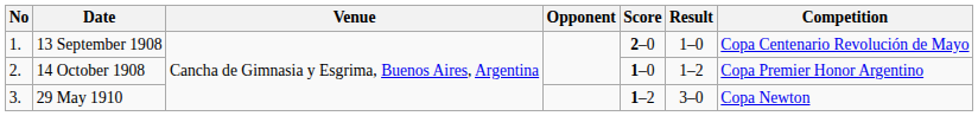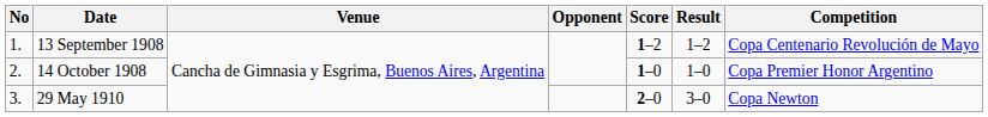 <table class="wikitable" style="font-size:85%;">
 <tr>
 <th>No</th>
 <th>Date</th>
 <th>Venue</th>
 <th>Opponent</th>
 <th>Score</th>
 <th>Result</th>
 <th>Competition</th>
 </tr>
 <tr>
 <td>1.</td>
 <td>13 September 1908</td>
 <td rowspan="3">Cancha de Gimnasia y Esgrima, <a href='#'>Buenos Aires</a>, <a href='#'>Argentina</a></td>
 <td rowspan="2"></td>
-<td align=center><strong>2</strong>–0</td>
-<td align=center>1–0</td>
+<td align=center><strong>1</strong>–2</td>
+<td align=center>1–2</td>
 <td><a href='#'>Copa Centenario Revolución de Mayo</a></td>
 </tr>
 <tr>
 <td>2.</td>
 <td>14 October 1908</td>
 <td align=center><strong>1</strong>–0</td>
-<td align=center>1–2</td>
+<td align=center>1–0</td>
 <td><a href='#'>Copa Premier Honor Argentino</a></td>
 </tr>
 <tr>
 <td>3.</td>
 <td>29 May 1910</td>
 <td></td>
-<td align=center><strong>1</strong>–2</td>
+<td align=center><strong>2</strong>–0</td>
 <td align=center>3–0</td>
 <td><a href='#'>Copa Newton</a></td>
 </tr>
 </table>
